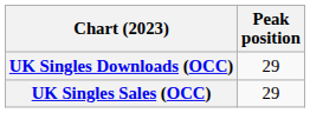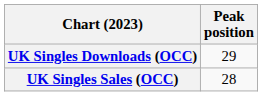 <table class="wikitable sortable plainrowheaders" style="text-align:center">
 <tr>
 <th scope="col">Chart (2023)</th>
 <th scope="col">Peak<br>position</th>
 </tr>
 <tr>
 <th scope="row"><a href='#'>UK Singles Downloads</a> (<a href='#'>OCC</a>)</th>
 <td>29</td>
 </tr>
 <tr>
 <th scope="row"><a href='#'>UK Singles Sales</a> (<a href='#'>OCC</a>)</th>
-<td>29</td>
+<td>28</td>
 </tr>
 </table>
